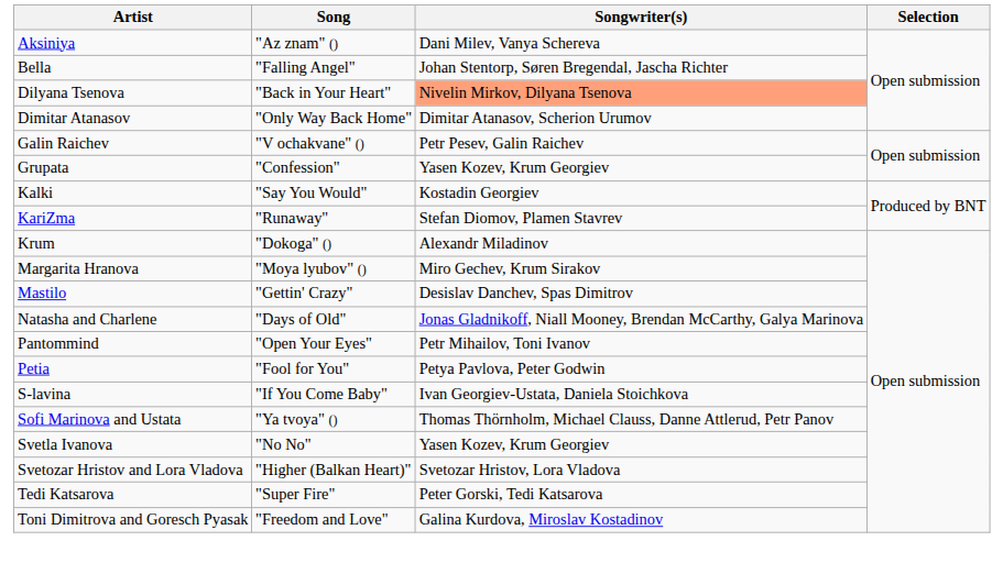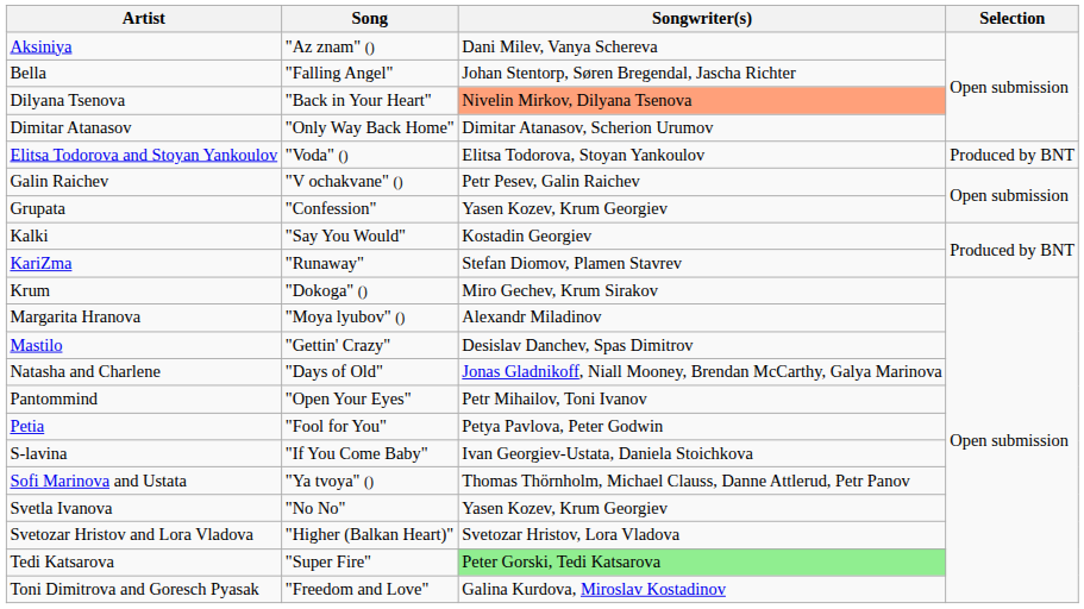 <table class="sortable wikitable" style="margin: 1em auto 1em auto;">
 <tr>
 <th>Artist</th>
 <th>Song</th>
 <th>Songwriter(s)</th>
 <th>Selection</th>
 </tr>
 <tr>
 <td><a href='#'>Aksiniya</a></td>
 <td>"Az znam" <small>()</small></td>
 <td>Dani Milev, Vanya Schereva</td>
 <td rowspan="4">Open submission</td>
 </tr>
 <tr>
 <td>Bella</td>
 <td>"Falling Angel"</td>
 <td>Johan Stentorp, Søren Bregendal, Jascha Richter</td>
 </tr>
 <tr>
 <td>Dilyana Tsenova</td>
 <td>"Back in Your Heart"</td>
 <td style="background: lightsalmon;">Nivelin Mirkov, Dilyana Tsenova</td>
 </tr>
 <tr>
 <td>Dimitar Atanasov</td>
 <td>"Only Way Back Home"</td>
 <td>Dimitar Atanasov, Scherion Urumov</td>
 </tr>
 <tr>
+<td><a href='#'>Elitsa Todorova and Stoyan Yankoulov</a></td>
+<td>"Voda" <small>()</small></td>
+<td>Elitsa Todorova, Stoyan Yankoulov</td>
+<td>Produced by BNT</td>
+</tr>
+<tr>
 <td>Galin Raichev</td>
 <td>"V ochakvane" <small>()</small></td>
 <td>Petr Pesev, Galin Raichev</td>
 <td rowspan="2">Open submission</td>
 </tr>
 <tr>
 <td>Grupata</td>
 <td>"Confession"</td>
 <td>Yasen Kozev, Krum Georgiev</td>
 </tr>
 <tr>
 <td>Kalki</td>
 <td>"Say You Would"</td>
 <td>Kostadin Georgiev</td>
 <td rowspan="2">Produced by BNT</td>
 </tr>
 <tr>
 <td><a href='#'>KariZma</a></td>
 <td>"Runaway"</td>
 <td>Stefan Diomov, Plamen Stavrev</td>
 </tr>
 <tr>
 <td>Krum</td>
 <td>"Dokoga" <small>()</small></td>
-<td>Alexandr Miladinov</td>
+<td>Miro Gechev, Krum Sirakov</td>
 <td rowspan="12">Open submission</td>
 </tr>
 <tr>
 <td>Margarita Hranova</td>
 <td>"Moya lyubov" <small>()</small></td>
-<td>Miro Gechev, Krum Sirakov</td>
+<td>Alexandr Miladinov</td>
 </tr>
 <tr>
 <td><a href='#'>Mastilo</a></td>
 <td>"Gettin' Crazy"</td>
 <td>Desislav Danchev, Spas Dimitrov</td>
 </tr>
 <tr>
 <td>Natasha and Charlene</td>
 <td>"Days of Old"</td>
 <td><a href='#'>Jonas Gladnikoff</a>, Niall Mooney, Brendan McCarthy, Galya Marinova</td>
 </tr>
 <tr>
 <td>Pantommind</td>
 <td>"Open Your Eyes"</td>
 <td>Petr Mihailov, Toni Ivanov</td>
 </tr>
 <tr>
 <td><a href='#'>Petia</a></td>
 <td>"Fool for You"</td>
 <td>Petya Pavlova, Peter Godwin</td>
 </tr>
 <tr>
 <td data-sort-value="Slavina">S-lavina</td>
 <td>"If You Come Baby"</td>
 <td>Ivan Georgiev-Ustata, Daniela Stoichkova</td>
 </tr>
 <tr>
 <td><a href='#'>Sofi Marinova</a> and Ustata</td>
 <td>"Ya tvoya" <small>()</small></td>
 <td>Thomas Thörnholm, Michael Clauss, Danne Attlerud, Petr Panov</td>
 </tr>
 <tr>
 <td>Svetla Ivanova</td>
 <td>"No No"</td>
 <td>Yasen Kozev, Krum Georgiev</td>
 </tr>
 <tr>
 <td>Svetozar Hristov and Lora Vladova</td>
 <td>"Higher (Balkan Heart)"</td>
 <td>Svetozar Hristov, Lora Vladova</td>
 </tr>
 <tr>
 <td>Tedi Katsarova</td>
 <td>"Super Fire"</td>
-<td>Peter Gorski, Tedi Katsarova</td>
+<td style="background: lightgreen;">Peter Gorski, Tedi Katsarova</td>
 </tr>
 <tr>
 <td>Toni Dimitrova and Goresch Pyasak</td>
 <td>"Freedom and Love"</td>
 <td>Galina Kurdova, <a href='#'>Miroslav Kostadinov</a></td>
 </tr>
 </table>
